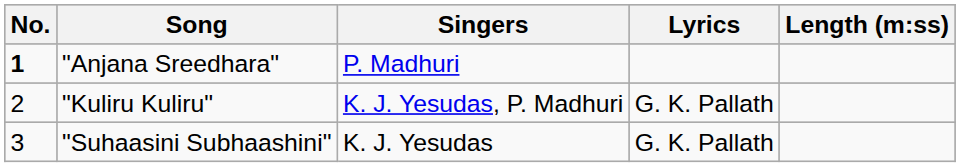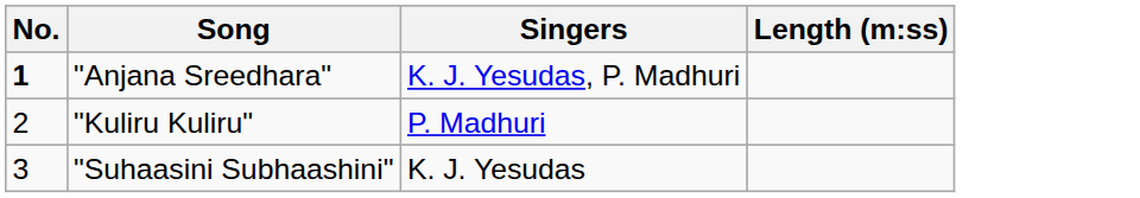 <table class="wikitable" style="font-size:95%;">
 <tr>
 <th>No.</th>
 <th>Song</th>
 <th>Singers</th>
-<th>Lyrics</th>
 <th>Length (m:ss)</th>
 </tr>
 <tr>
 <td><strong>1</strong></td>
 <td>"Anjana Sreedhara"</td>
-<td><a href='#'>P. Madhuri</a></td>
-<td></td>
+<td><a href='#'>K. J. Yesudas</a>, P. Madhuri</td>
 <td></td>
 </tr>
 <tr>
 <td>2</td>
 <td>"Kuliru Kuliru"</td>
-<td><a href='#'>K. J. Yesudas</a>, P. Madhuri</td>
-<td>G. K. Pallath</td>
+<td><a href='#'>P. Madhuri</a></td>
 <td></td>
 </tr>
 <tr>
 <td>3</td>
 <td>"Suhaasini Subhaashini"</td>
 <td>K. J. Yesudas</td>
-<td>G. K. Pallath</td>
 <td></td>
 </tr>
 </table>
